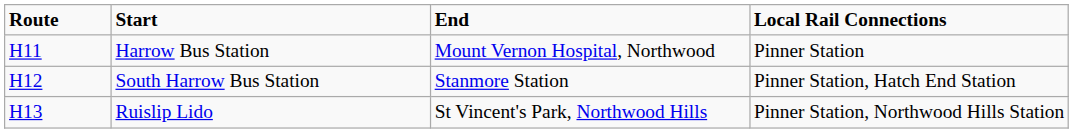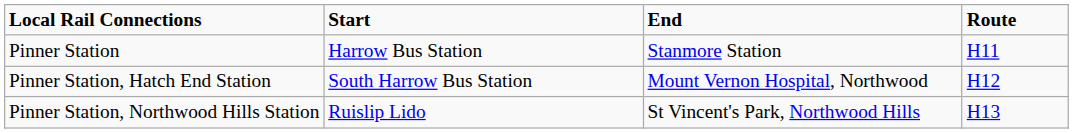 <table class="wikitable">
 <tr>
-<td style="width:10%;"><strong>Route</strong></td>
+<td><strong>Local Rail Connections</strong></td>
 <td style="width:30%;"><strong>Start</strong></td>
 <td style="width:30%;"><strong>End</strong></td>
-<td><strong>Local Rail Connections</strong></td>
+<td style="width:10%;"><strong>Route</strong></td>
 </tr>
 <tr>
+<td>Pinner Station</td>
+<td><a href='#'>Harrow</a> Bus Station</td>
+<td><a href='#'>Stanmore</a> Station</td>
 <td><a href='#'>H11</a></td>
-<td><a href='#'>Harrow</a> Bus Station</td>
-<td><a href='#'>Mount Vernon Hospital</a>, Northwood</td>
-<td>Pinner Station</td>
 </tr>
 <tr>
+<td>Pinner Station, Hatch End Station</td>
+<td><a href='#'>South Harrow</a> Bus Station</td>
+<td><a href='#'>Mount Vernon Hospital</a>, Northwood</td>
 <td><a href='#'>H12</a></td>
-<td><a href='#'>South Harrow</a> Bus Station</td>
-<td><a href='#'>Stanmore</a> Station</td>
-<td>Pinner Station, Hatch End Station</td>
 </tr>
 <tr>
-<td><a href='#'>H13</a></td>
+<td>Pinner Station, Northwood Hills Station</td>
 <td><a href='#'>Ruislip Lido</a></td>
 <td>St Vincent's Park, <a href='#'>Northwood Hills</a></td>
-<td>Pinner Station, Northwood Hills Station</td>
+<td><a href='#'>H13</a></td>
 </tr>
 </table>
